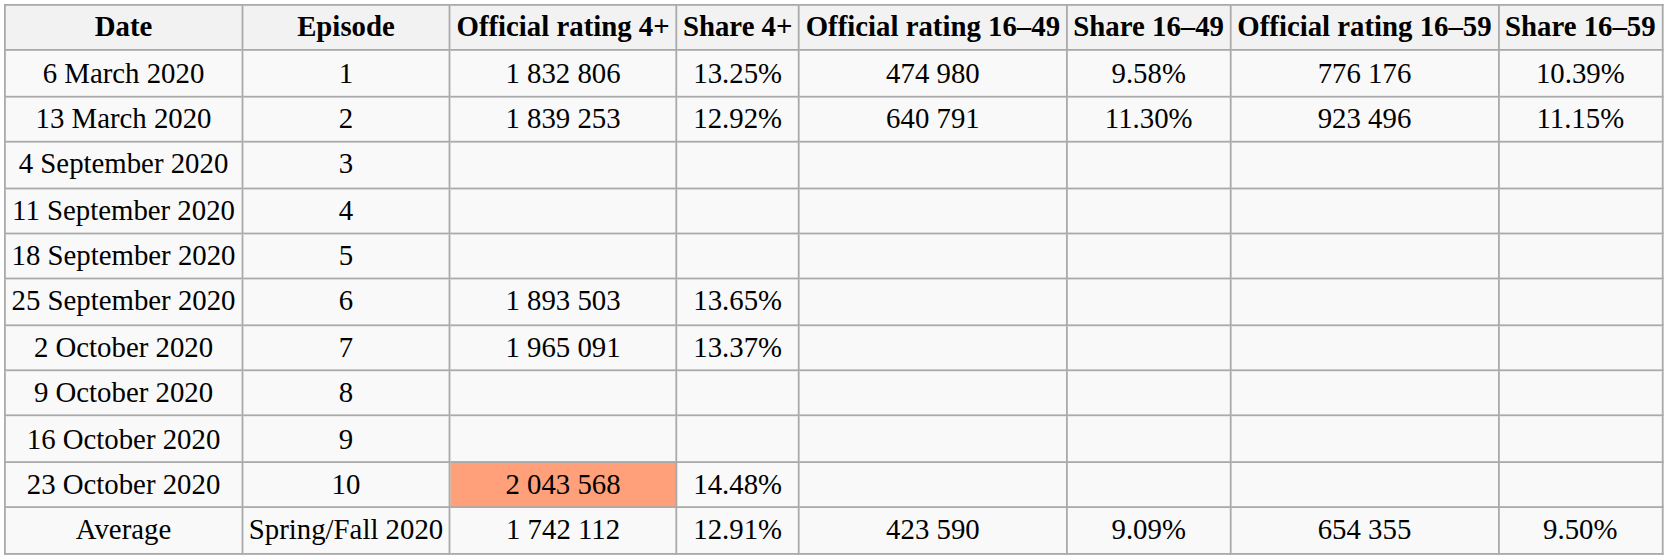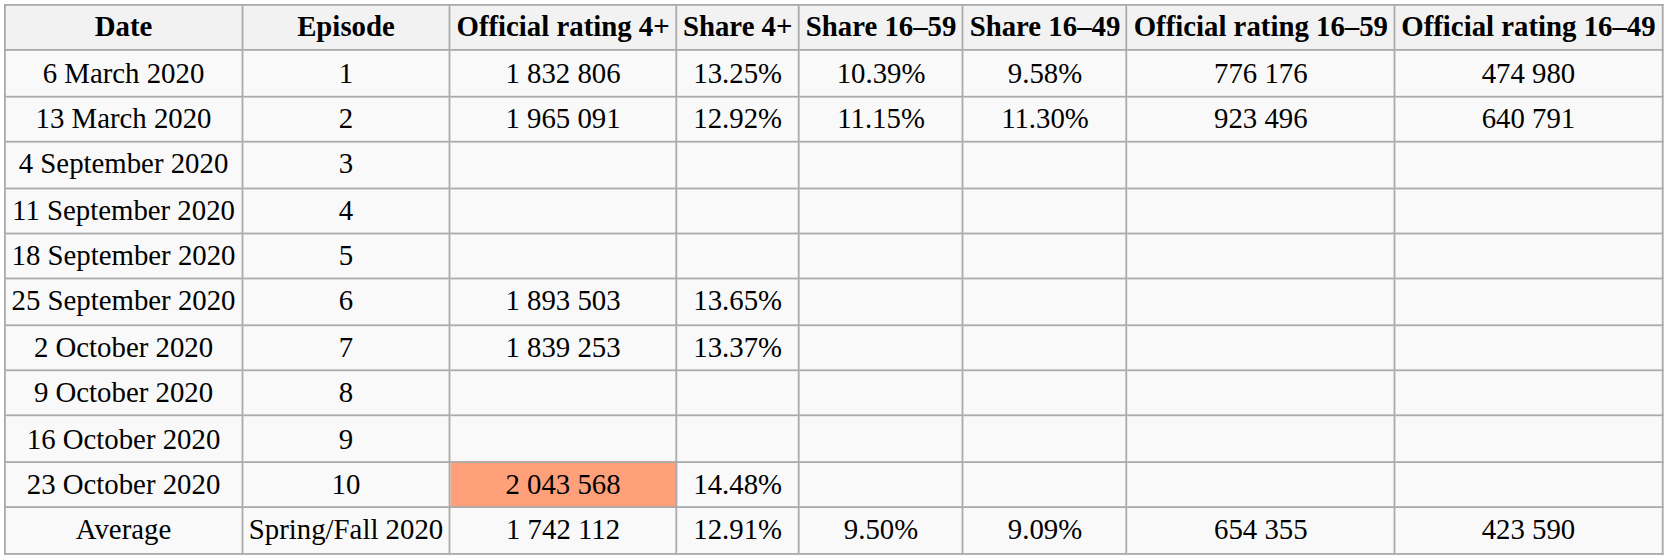 <table class="wikitable" style="text-align:center;">
 <tr>
 <th>Date</th>
 <th>Episode</th>
 <th>Official rating 4+</th>
 <th>Share 4+</th>
-<th>Official rating 16–49</th>
+<th>Share 16–59</th>
 <th>Share 16–49</th>
 <th>Official rating 16–59</th>
-<th>Share 16–59</th>
+<th>Official rating 16–49</th>
 </tr>
 <tr>
 <td>6 March 2020</td>
 <td>1</td>
 <td>1 832 806</td>
 <td>13.25%</td>
-<td>474 980</td>
+<td>10.39%</td>
 <td>9.58%</td>
 <td>776 176</td>
-<td>10.39%</td>
+<td>474 980</td>
 </tr>
 <tr>
 <td>13 March 2020</td>
 <td>2</td>
-<td>1 839 253</td>
+<td>1 965 091</td>
 <td>12.92%</td>
-<td>640 791</td>
+<td>11.15%</td>
 <td>11.30%</td>
 <td>923 496</td>
-<td>11.15%</td>
+<td>640 791</td>
 </tr>
 <tr>
 <td>4 September 2020</td>
 <td>3</td>
 <td></td>
 <td></td>
 <td></td>
 <td></td>
 <td></td>
 <td></td>
 </tr>
 <tr>
 <td>11 September 2020</td>
 <td>4</td>
 <td></td>
 <td></td>
 <td></td>
 <td></td>
 <td></td>
 <td></td>
 </tr>
 <tr>
 <td>18 September 2020</td>
 <td>5</td>
 <td></td>
 <td></td>
 <td></td>
 <td></td>
 <td></td>
 <td></td>
 </tr>
 <tr>
 <td>25 September 2020</td>
 <td>6</td>
 <td>1 893 503</td>
 <td>13.65%</td>
 <td></td>
 <td></td>
 <td></td>
 <td></td>
 </tr>
 <tr>
 <td>2 October 2020</td>
 <td>7</td>
-<td>1 965 091</td>
+<td>1 839 253</td>
 <td>13.37%</td>
 <td></td>
 <td></td>
 <td></td>
 <td></td>
 </tr>
 <tr>
 <td>9 October 2020</td>
 <td>8</td>
 <td></td>
 <td></td>
 <td></td>
 <td></td>
 <td></td>
 <td></td>
 </tr>
 <tr>
 <td>16 October 2020</td>
 <td>9</td>
 <td></td>
 <td></td>
 <td></td>
 <td></td>
 <td></td>
 <td></td>
 </tr>
 <tr>
 <td>23 October 2020</td>
 <td>10</td>
 <td style="background: lightsalmon;">2 043 568</td>
 <td>14.48%</td>
 <td></td>
 <td></td>
 <td></td>
 <td></td>
 </tr>
 <tr>
 <td>Average</td>
 <td>Spring/Fall 2020</td>
 <td>1 742 112</td>
 <td>12.91%</td>
-<td>423 590</td>
+<td>9.50%</td>
 <td>9.09%</td>
 <td>654 355</td>
-<td>9.50%</td>
+<td>423 590</td>
 </tr>
 </table>
